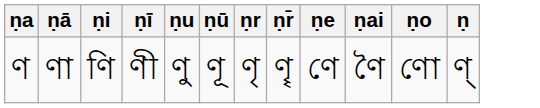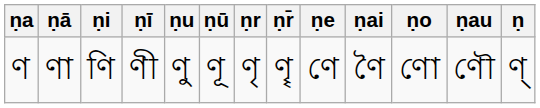 <table class="wikitable">
 <tr>
 <th>ṇa</th>
 <th>ṇā</th>
 <th>ṇi</th>
 <th>ṇī</th>
 <th>ṇu</th>
 <th>ṇū</th>
 <th>ṇr</th>
 <th>ṇr̄</th>
 <th>ṇe</th>
 <th>ṇai</th>
 <th>ṇo</th>
+<th>ṇau</th>
 <th>ṇ</th>
 </tr>
 <tr style="font-size: 150%;">
 <td>ণ</td>
 <td>ণা</td>
 <td>ণি</td>
 <td>ণী</td>
 <td>ণু</td>
 <td>ণূ</td>
 <td>ণৃ</td>
 <td>ণৄ</td>
 <td>ণে</td>
 <td>ণৈ</td>
 <td>ণো</td>
+<td>ণৌ</td>
 <td>ণ্</td>
 </tr>
 </table>
